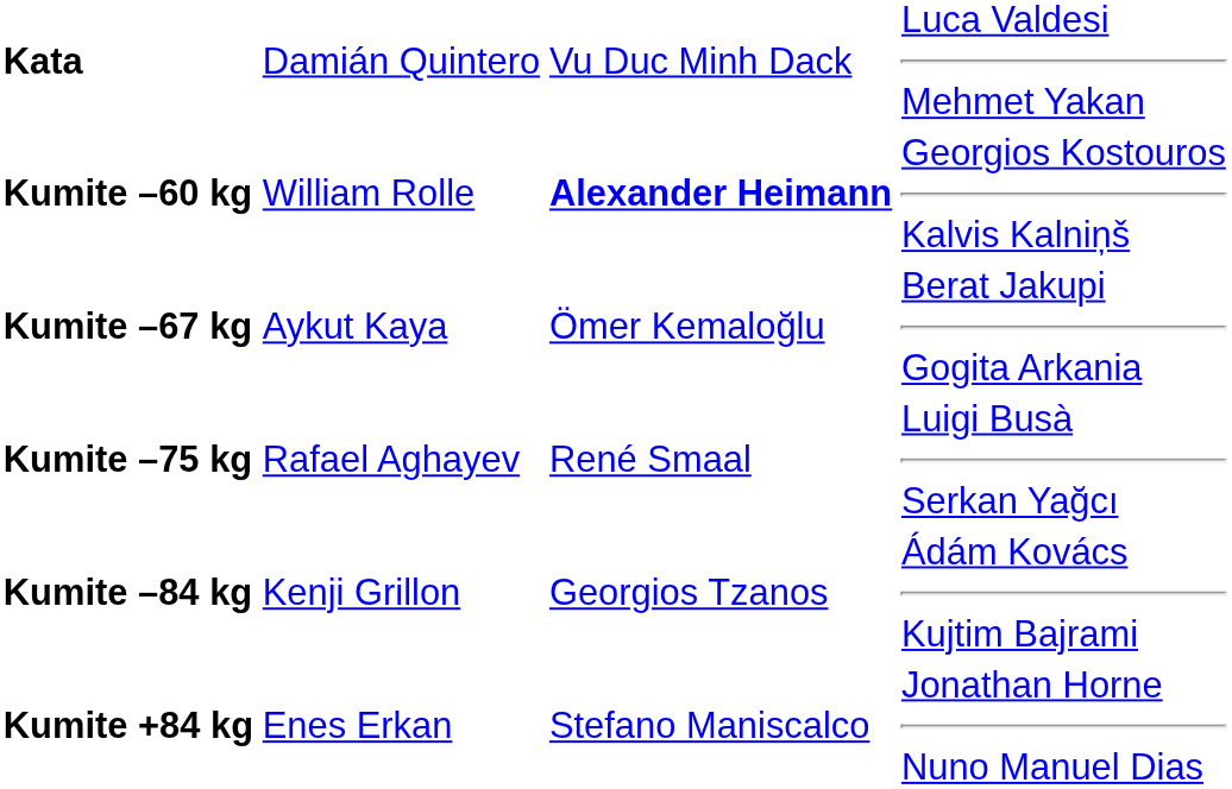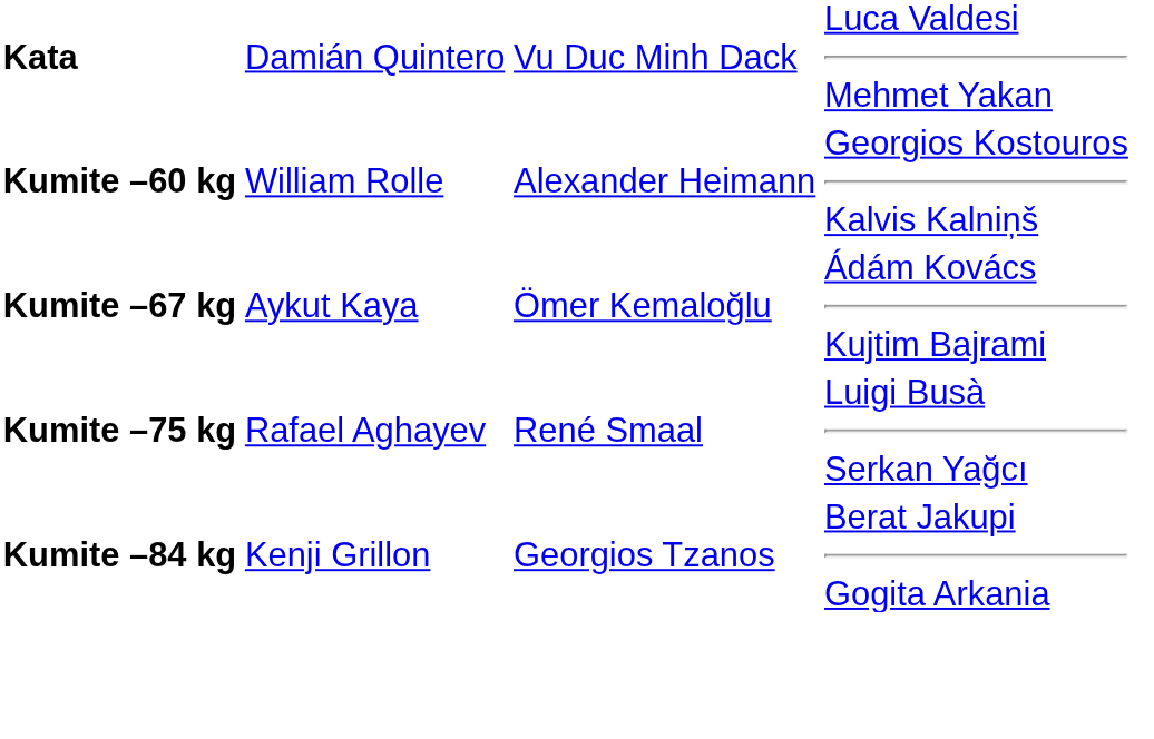 <table>
 <tr>
 <td><strong>Kata</strong></td>
 <td> <a href='#'>Damián Quintero</a></td>
 <td> <a href='#'>Vu Duc Minh Dack</a></td>
 <td> <a href='#'>Luca Valdesi</a><hr> <a href='#'>Mehmet Yakan</a></td>
 </tr>
 <tr>
 <td><strong>Kumite –60 kg</strong></td>
 <td> <a href='#'>William Rolle</a></td>
-<td><strong> <a href='#'>Alexander Heimann</a></strong></td>
+<td> <a href='#'>Alexander Heimann</a></td>
 <td> <a href='#'>Georgios Kostouros</a><hr> <a href='#'>Kalvis Kalniņš</a></td>
 </tr>
 <tr>
 <td><strong>Kumite –67 kg</strong></td>
 <td> <a href='#'>Aykut Kaya</a></td>
 <td> <a href='#'>Ömer Kemaloğlu</a></td>
-<td> <a href='#'>Berat Jakupi</a><hr> <a href='#'>Gogita Arkania</a></td>
+<td> <a href='#'>Ádám Kovács</a><hr> <a href='#'>Kujtim Bajrami</a></td>
 </tr>
 <tr>
 <td><strong>Kumite –75 kg</strong></td>
 <td> <a href='#'>Rafael Aghayev</a></td>
 <td> <a href='#'>René Smaal</a></td>
 <td> <a href='#'>Luigi Busà</a><hr> <a href='#'>Serkan Yağcı</a></td>
 </tr>
 <tr>
 <td><strong>Kumite –84 kg</strong></td>
 <td> <a href='#'>Kenji Grillon</a></td>
 <td> <a href='#'>Georgios Tzanos</a></td>
-<td> <a href='#'>Ádám Kovács</a><hr> <a href='#'>Kujtim Bajrami</a></td>
-</tr>
-<tr>
-<td><strong>Kumite +84 kg</strong></td>
-<td> <a href='#'>Enes Erkan</a></td>
-<td> <a href='#'>Stefano Maniscalco</a></td>
-<td> <a href='#'>Jonathan Horne</a><hr> <a href='#'>Nuno Manuel Dias</a></td>
+<td> <a href='#'>Berat Jakupi</a><hr> <a href='#'>Gogita Arkania</a></td>
 </tr>
 </table>
